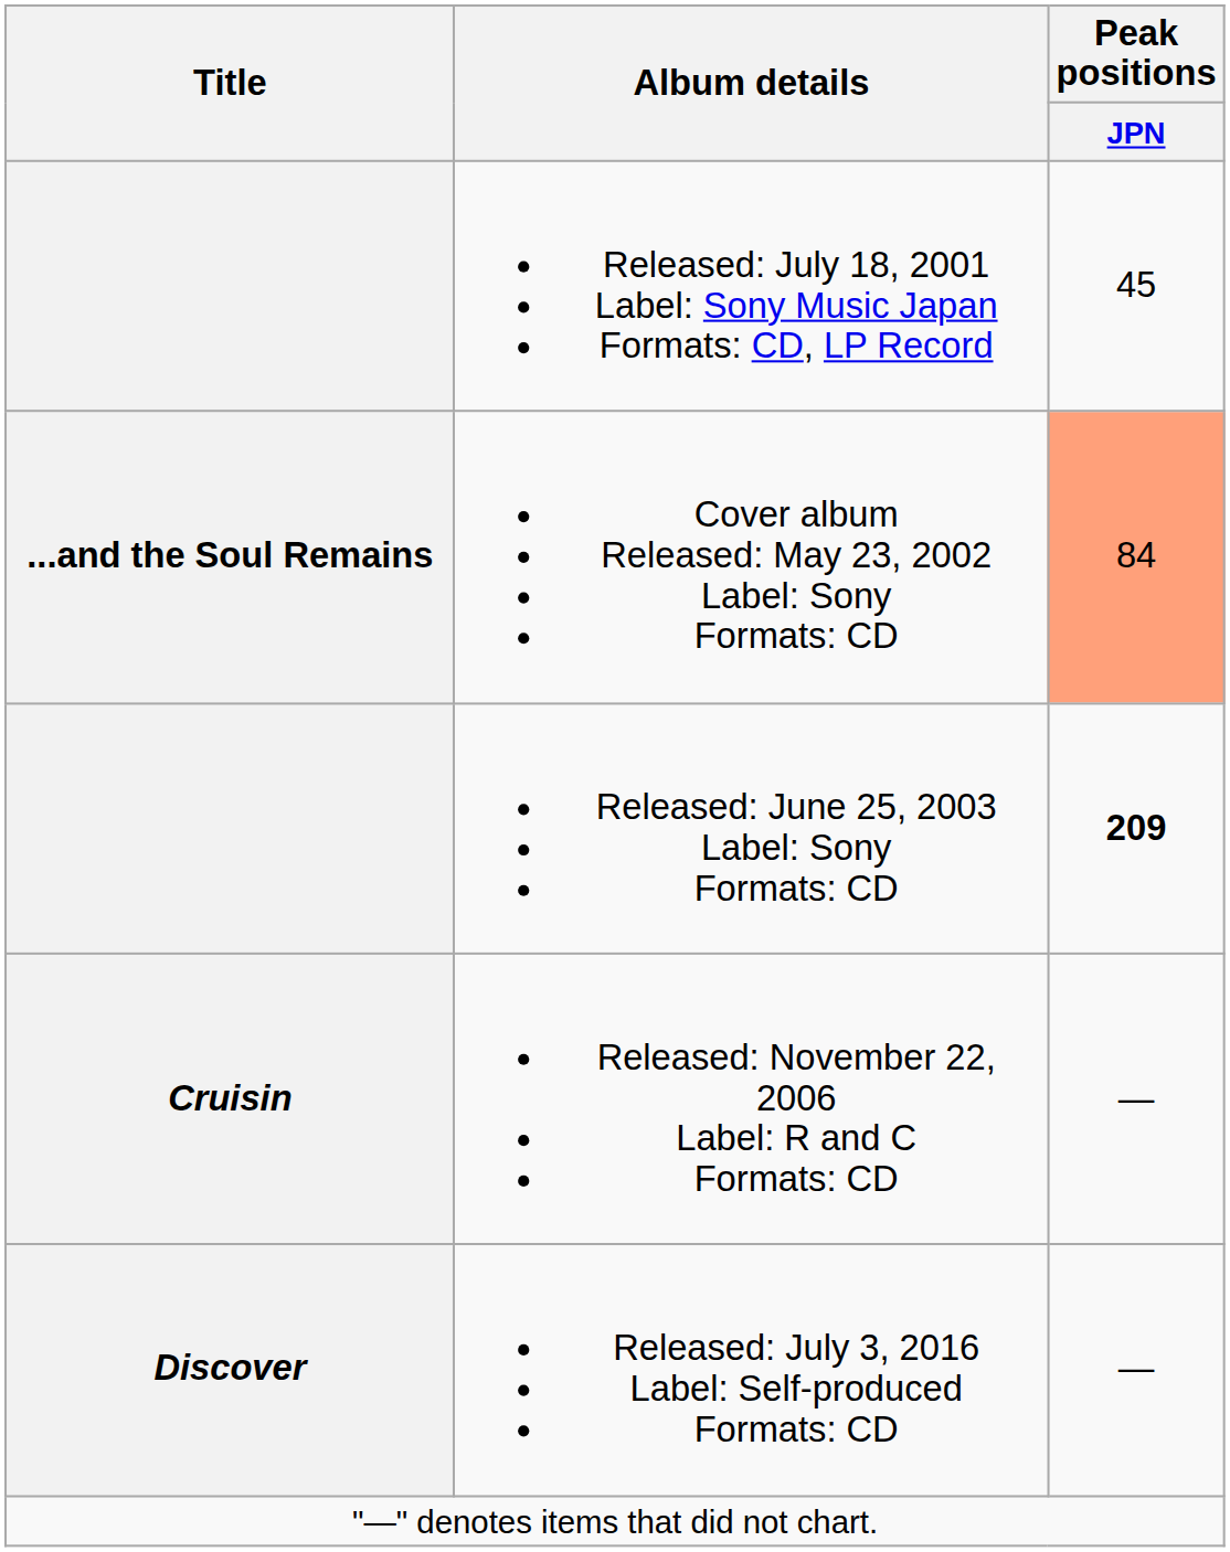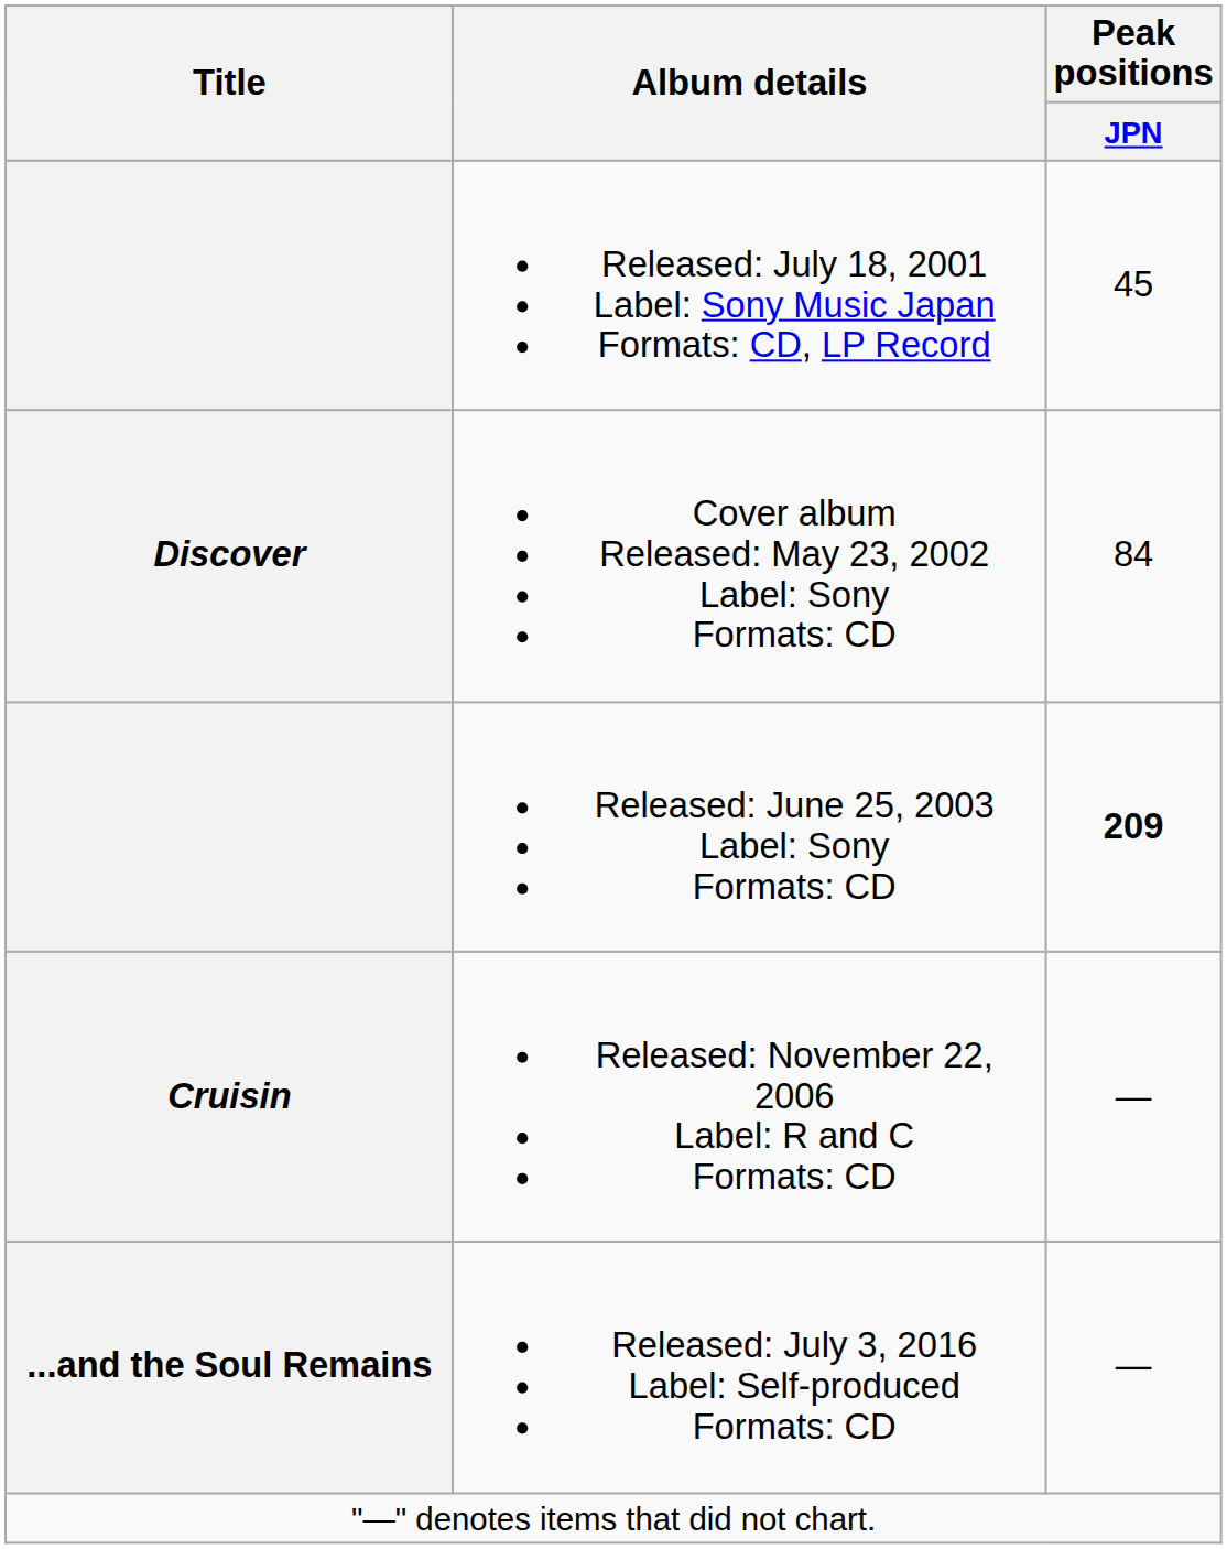 <table class="wikitable plainrowheaders" style="text-align:center;">
 <tr>
 <th style="width:12em;" rowspan="2">Title</th>
 <th style="width:16em;" rowspan="2">Album details</th>
 <th colspan="1">Peak positions</th>
 </tr>
 <tr>
 <th style="width:2.5em;"><small><a href='#'>JPN</a></small><br></th>
 </tr>
 <tr>
 <th scope="row"></th>
 <td><br><ul><li>Released: July 18, 2001 </li><li>Label: <a href='#'>Sony Music Japan</a></li><li>Formats: <a href='#'>CD</a>, <a href='#'>LP Record</a></li></ul></td>
 <td>45</td>
 </tr>
 <tr>
-<th scope="row"></em>...and the Soul Remains<em></th>
+<th scope="row"><em>Discover</em></th>
 <td><br><ul><li>Cover album</li><li>Released: May 23, 2002 </li><li>Label: Sony</li><li>Formats: CD</li></ul></td>
-<td style="background: lightsalmon;">84</td>
+<td>84</td>
 </tr>
 <tr>
 <th scope="row"></th>
 <td><br><ul><li>Released: June 25, 2003 </li><li>Label: Sony</li><li>Formats: CD</li></ul></td>
 <td><strong>209</strong></td>
 </tr>
 <tr>
 <th scope="row"><em>Cruisin<strong></th>
 <td><br><ul><li>Released: November 22, 2006 </li><li>Label: R and C</li><li>Formats: CD</li></ul></td>
 <td>—</td>
 </tr>
 <tr>
-<th scope="row"><em>Discover</em></th>
+<th scope="row"></em>...and the Soul Remains<em></th>
 <td><br><ul><li>Released: July 3, 2016 </li><li>Label: Self-produced</li><li>Formats: CD</li></ul></td>
 <td>—</td>
 </tr>
 <tr>
 <td colspan="12" align="center" style="font-size:90%;">"—" denotes items that did not chart.</td>
 </tr>
 </table>
